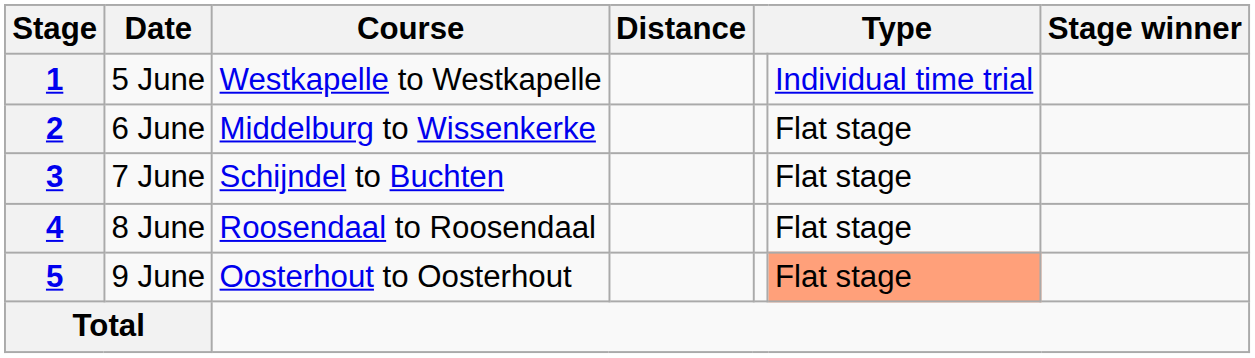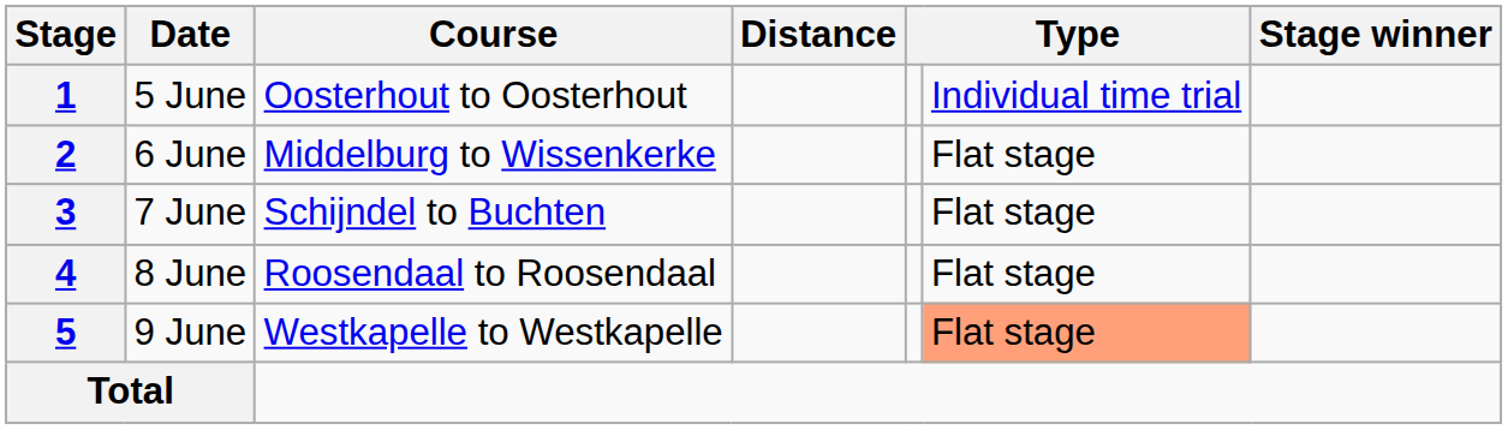 <table class="wikitable">
 <tr>
 <th scope="col">Stage</th>
 <th scope="col">Date</th>
 <th scope="col">Course</th>
 <th scope="col">Distance</th>
 <th scope="col" colspan="2">Type</th>
 <th scope="col">Stage winner</th>
 </tr>
 <tr>
 <th scope="row" style="text-align:center;"><a href='#'>1</a></th>
 <td style="text-align:center;">5 June</td>
-<td><a href='#'>Westkapelle</a> to Westkapelle</td>
+<td><a href='#'>Oosterhout</a> to Oosterhout</td>
 <td style="text-align:center;"></td>
 <td></td>
 <td><a href='#'>Individual time trial</a></td>
 <td></td>
 </tr>
 <tr>
 <th scope="row" style="text-align:center;"><a href='#'>2</a></th>
 <td style="text-align:center;">6 June</td>
 <td><a href='#'>Middelburg</a> to <a href='#'>Wissenkerke</a></td>
 <td style="text-align:center;"></td>
 <td></td>
 <td>Flat stage</td>
 <td></td>
 </tr>
 <tr>
 <th scope="row" style="text-align:center;"><a href='#'>3</a></th>
 <td style="text-align:center;">7 June</td>
 <td><a href='#'>Schijndel</a> to <a href='#'>Buchten</a></td>
 <td style="text-align:center;"></td>
 <td></td>
 <td>Flat stage</td>
 <td></td>
 </tr>
 <tr>
 <th scope="row" style="text-align:center;"><a href='#'>4</a></th>
 <td style="text-align:center;">8 June</td>
 <td><a href='#'>Roosendaal</a> to Roosendaal</td>
 <td style="text-align:center;"></td>
 <td></td>
 <td>Flat stage</td>
 <td></td>
 </tr>
 <tr>
 <th scope="row" style="text-align:center;"><a href='#'>5</a></th>
 <td style="text-align:center;">9 June</td>
-<td><a href='#'>Oosterhout</a> to Oosterhout</td>
+<td><a href='#'>Westkapelle</a> to Westkapelle</td>
 <td style="text-align:center;"></td>
 <td></td>
 <td style="background: lightsalmon;">Flat stage</td>
 <td></td>
 </tr>
 <tr>
 <th colspan="2">Total</th>
 <td colspan="5" style="text-align:center;"></td>
 </tr>
 </table>
